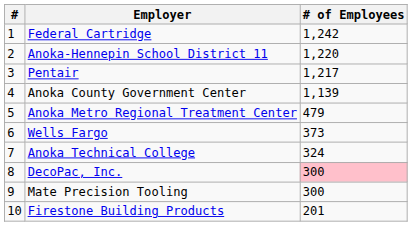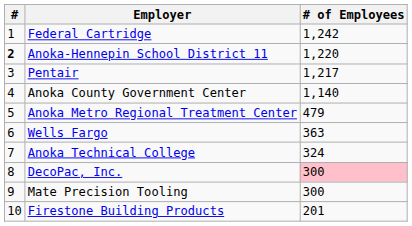 <table class="wikitable">
 <tr>
 <th>#</th>
 <th>Employer</th>
 <th># of Employees</th>
 </tr>
 <tr>
 <td>1</td>
 <td><a href='#'>Federal Cartridge</a></td>
 <td>1,242</td>
 </tr>
 <tr>
-<td>2</td>
+<td><strong>2</strong></td>
 <td><a href='#'>Anoka-Hennepin School District 11</a></td>
 <td>1,220</td>
 </tr>
 <tr>
 <td>3</td>
 <td><a href='#'>Pentair</a></td>
 <td>1,217</td>
 </tr>
 <tr>
 <td>4</td>
 <td>Anoka County Government Center</td>
-<td>1,139</td>
+<td>1,140</td>
 </tr>
 <tr>
 <td>5</td>
 <td><a href='#'>Anoka Metro Regional Treatment Center</a></td>
 <td>479</td>
 </tr>
 <tr>
 <td>6</td>
 <td><a href='#'>Wells Fargo</a></td>
-<td>373</td>
+<td>363</td>
 </tr>
 <tr>
 <td>7</td>
 <td><a href='#'>Anoka Technical College</a></td>
 <td>324</td>
 </tr>
 <tr>
 <td>8</td>
 <td><a href='#'>DecoPac, Inc.</a></td>
 <td style="background: pink;">300</td>
 </tr>
 <tr>
 <td>9</td>
 <td>Mate Precision Tooling</td>
 <td>300</td>
 </tr>
 <tr>
 <td>10</td>
 <td><a href='#'>Firestone Building Products</a></td>
 <td>201</td>
 </tr>
 </table>
